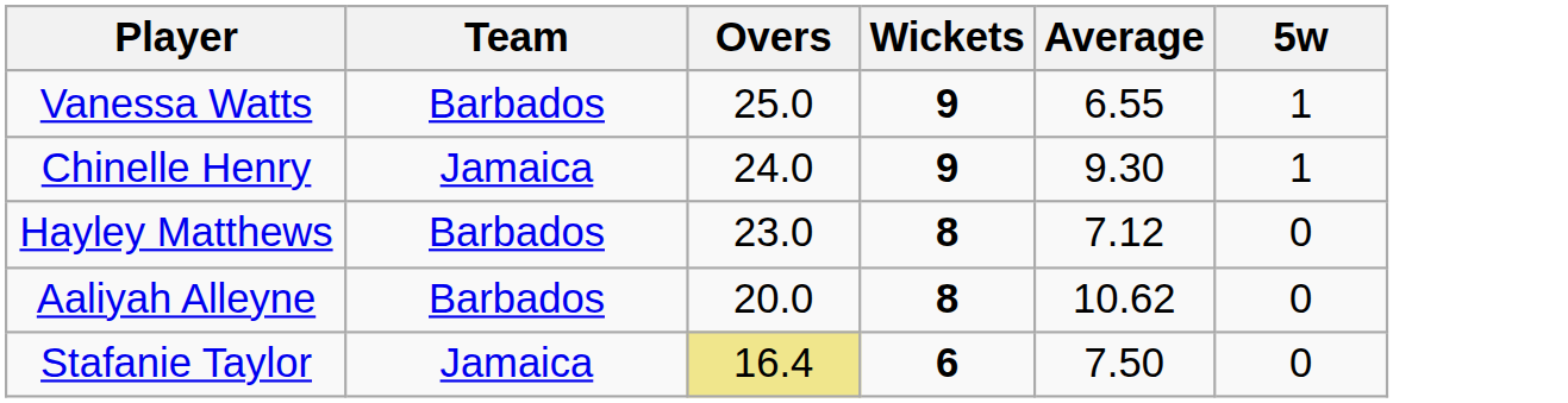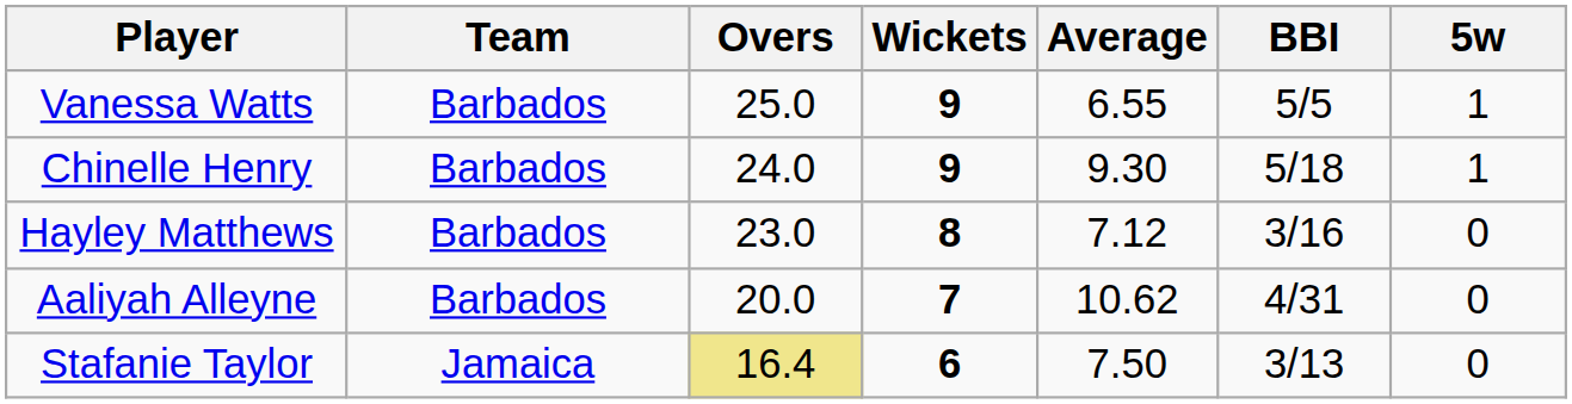 <table class="wikitable" style="text-align:center">
 <tr>
 <th width=125>Player</th>
 <th width=125>Team</th>
 <th width=60>Overs</th>
 <th width=60>Wickets</th>
 <th width=60>Average</th>
+<th width=60>BBI</th>
 <th width=60>5w</th>
 </tr>
 <tr>
 <td><a href='#'>Vanessa Watts</a></td>
 <td><a href='#'>Barbados</a></td>
 <td>25.0</td>
 <td><strong>9</strong></td>
 <td>6.55</td>
+<td>5/5</td>
 <td>1</td>
 </tr>
 <tr>
 <td><a href='#'>Chinelle Henry</a></td>
-<td><a href='#'>Jamaica</a></td>
+<td><a href='#'>Barbados</a></td>
 <td>24.0</td>
 <td><strong>9</strong></td>
 <td>9.30</td>
+<td>5/18</td>
 <td>1</td>
 </tr>
 <tr>
 <td><a href='#'>Hayley Matthews</a></td>
 <td><a href='#'>Barbados</a></td>
 <td>23.0</td>
 <td><strong>8</strong></td>
 <td>7.12</td>
+<td>3/16</td>
 <td>0</td>
 </tr>
 <tr>
 <td><a href='#'>Aaliyah Alleyne</a></td>
 <td><a href='#'>Barbados</a></td>
 <td>20.0</td>
-<td><strong>8</strong></td>
+<td><strong>7</strong></td>
 <td>10.62</td>
+<td>4/31</td>
 <td>0</td>
 </tr>
 <tr>
 <td><a href='#'>Stafanie Taylor</a></td>
 <td><a href='#'>Jamaica</a></td>
 <td style="background: khaki;">16.4</td>
 <td><strong>6</strong></td>
 <td>7.50</td>
+<td>3/13</td>
 <td>0</td>
 </tr>
 </table>
